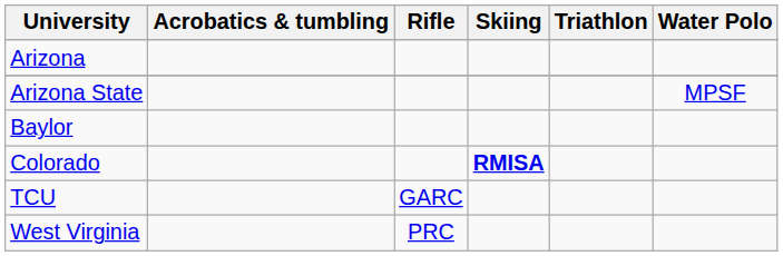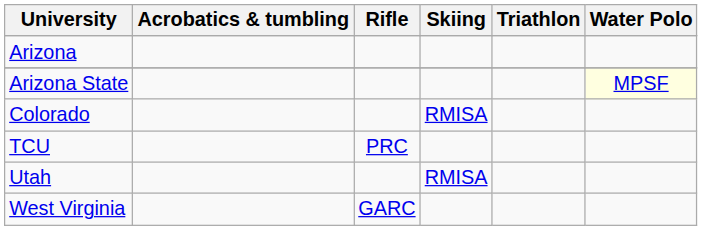 <table class="wikitable sortable" style="text-align: center">
 <tr>
 <th>University</th>
 <th>Acrobatics & tumbling</th>
 <th>Rifle</th>
 <th>Skiing</th>
 <th>Triathlon</th>
 <th>Water Polo</th>
 </tr>
 <tr>
 </tr>
 <tr>
 <td align=left><a href='#'>Arizona</a></td>
 <td></td>
 <td></td>
 <td></td>
 <td></td>
 <td></td>
 </tr>
 <tr>
 </tr>
 <tr>
 <td align=left><a href='#'>Arizona State</a></td>
 <td></td>
 <td></td>
 <td></td>
 <td></td>
-<td><a href='#'>MPSF</a></td>
-</tr>
-<tr>
-<td align=left><a href='#'>Baylor</a></td>
-<td></td>
-<td></td>
-<td></td>
-<td></td>
-<td></td>
+<td style="background: lightyellow;"><a href='#'>MPSF</a></td>
 </tr>
 <tr>
 <td align=left><a href='#'>Colorado</a></td>
 <td></td>
 <td></td>
-<td><strong><a href='#'>RMISA</a></strong></td>
+<td><a href='#'>RMISA</a></td>
 <td></td>
 <td></td>
 </tr>
 <tr>
 <td align=left><a href='#'>TCU</a></td>
 <td></td>
-<td><a href='#'>GARC</a></td>
+<td><a href='#'>PRC</a></td>
 <td></td>
+<td></td>
+<td></td>
+</tr>
+<tr>
+<td align=left><a href='#'>Utah</a></td>
+<td></td>
+<td></td>
+<td><a href='#'>RMISA</a></td>
 <td></td>
 <td></td>
 </tr>
 <tr>
 <td align=left><a href='#'>West Virginia</a></td>
 <td></td>
-<td><a href='#'>PRC</a></td>
+<td><a href='#'>GARC</a></td>
 <td></td>
 <td></td>
 <td></td>
 </tr>
 </table>
